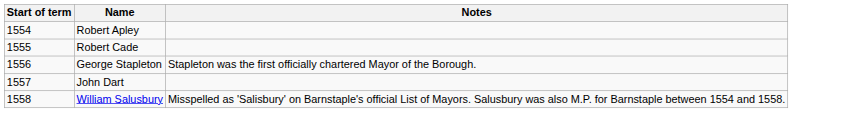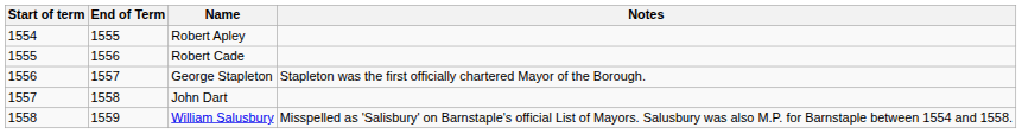 <table class="wikitable mw-collapsible mw-collapsed">
 <tr>
 <th>Start of term</th>
+<th>End of Term</th>
 <th>Name</th>
 <th>Notes</th>
 </tr>
 <tr>
 <td>1554</td>
+<td>1555</td>
 <td>Robert Apley</td>
 <td></td>
 </tr>
 <tr>
 <td>1555</td>
+<td>1556</td>
 <td>Robert Cade</td>
 <td></td>
 </tr>
 <tr>
 <td>1556</td>
+<td>1557</td>
 <td>George Stapleton</td>
 <td>Stapleton was the first officially chartered Mayor of the Borough.</td>
 </tr>
 <tr>
 <td>1557</td>
+<td>1558</td>
 <td>John Dart</td>
 <td></td>
 </tr>
 <tr>
 <td>1558</td>
+<td>1559</td>
 <td><a href='#'>William Salusbury</a></td>
 <td>Misspelled as 'Salisbury' on Barnstaple's official List of Mayors. Salusbury was also M.P. for Barnstaple between 1554 and 1558.</td>
 </tr>
 </table>
